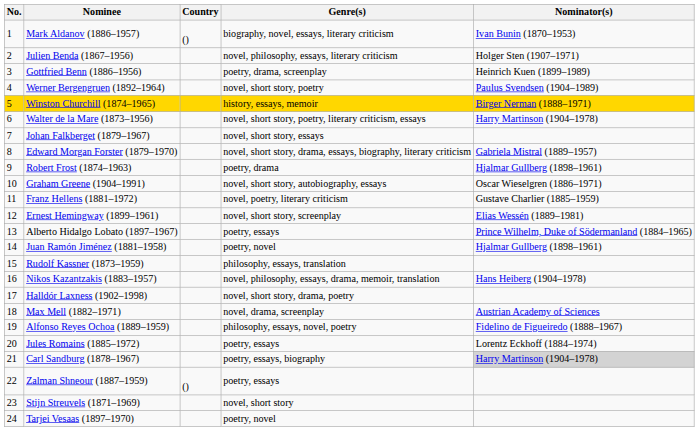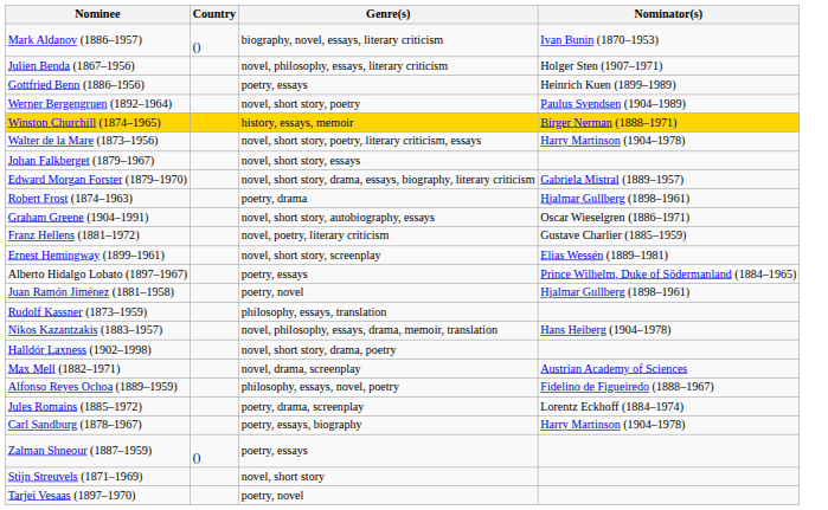 <table class="sortable wikitable mw-collapsible">
 <tr>
-<th scope=col>No.</th>
 <th scope=col>Nominee</th>
 <th scope=col>Country</th>
 <th scope=col>Genre(s)</th>
 <th scope=col>Nominator(s)</th>
 </tr>
 <tr>
-<td>1</td>
 <td><a href='#'>Mark Aldanov</a> (1886–1957)</td>
 <td><br>()<br></td>
 <td>biography, novel, essays, literary criticism</td>
 <td> <a href='#'>Ivan Bunin</a> (1870–1953)</td>
 </tr>
 <tr>
-<td>2</td>
 <td><a href='#'>Julien Benda</a> (1867–1956)</td>
 <td></td>
 <td>novel, philosophy, essays, literary criticism</td>
 <td>Holger Sten (1907–1971)</td>
 </tr>
 <tr>
-<td>3</td>
 <td><a href='#'>Gottfried Benn</a> (1886–1956)</td>
 <td></td>
-<td>poetry, drama, screenplay</td>
+<td>poetry, essays</td>
 <td>Heinrich Kuen (1899–1989)</td>
 </tr>
 <tr>
-<td>4</td>
 <td><a href='#'>Werner Bergengruen</a> (1892–1964)</td>
 <td></td>
 <td>novel, short story, poetry</td>
 <td><a href='#'>Paulus Svendsen</a> (1904–1989)</td>
 </tr>
 <tr>
-<td style="background:gold;white-space:nowrap">5</td>
 <td style="background:gold;white-space:nowrap"><a href='#'>Winston Churchill</a> (1874–1965)</td>
 <td style="background:gold;white-space:nowrap"></td>
 <td style="background:gold;white-space:nowrap">history, essays, memoir</td>
 <td style="background:gold;white-space:nowrap"><a href='#'>Birger Nerman</a> (1888–1971)</td>
 </tr>
 <tr>
-<td>6</td>
 <td><a href='#'>Walter de la Mare</a> (1873–1956)</td>
 <td></td>
 <td>novel, short story, poetry, literary criticism, essays</td>
 <td><a href='#'>Harry Martinson</a> (1904–1978)</td>
 </tr>
 <tr>
-<td>7</td>
 <td><a href='#'>Johan Falkberget</a> (1879–1967)</td>
 <td></td>
 <td>novel, short story, essays</td>
 <td></td>
 </tr>
 <tr>
-<td>8</td>
 <td><a href='#'>Edward Morgan Forster</a> (1879–1970)</td>
 <td></td>
 <td>novel, short story, drama, essays, biography, literary criticism</td>
 <td><a href='#'>Gabriela Mistral</a> (1889–1957)</td>
 </tr>
 <tr>
-<td>9</td>
 <td><a href='#'>Robert Frost</a> (1874–1963)</td>
 <td></td>
 <td>poetry, drama</td>
 <td><a href='#'>Hjalmar Gullberg</a> (1898–1961)</td>
 </tr>
 <tr>
-<td>10</td>
 <td><a href='#'>Graham Greene</a> (1904–1991)</td>
 <td></td>
 <td>novel, short story, autobiography, essays</td>
 <td>Oscar Wieselgren (1886–1971)</td>
 </tr>
 <tr>
-<td>11</td>
 <td><a href='#'>Franz Hellens</a> (1881–1972)</td>
 <td></td>
 <td>novel, poetry, literary criticism</td>
 <td>Gustave Charlier (1885–1959)</td>
 </tr>
 <tr>
-<td>12</td>
 <td><a href='#'>Ernest Hemingway</a> (1899–1961)</td>
 <td></td>
 <td>novel, short story, screenplay</td>
 <td><a href='#'>Elias Wessén</a> (1889–1981)</td>
 </tr>
 <tr>
-<td>13</td>
 <td>Alberto Hidalgo Lobato (1897–1967)</td>
 <td></td>
 <td>poetry, essays</td>
 <td><a href='#'>Prince Wilhelm, Duke of Södermanland</a> (1884–1965)</td>
 </tr>
 <tr>
-<td>14</td>
 <td><a href='#'>Juan Ramón Jiménez</a> (1881–1958)</td>
 <td></td>
 <td>poetry, novel</td>
 <td><a href='#'>Hjalmar Gullberg</a> (1898–1961)</td>
 </tr>
 <tr>
-<td>15</td>
 <td><a href='#'>Rudolf Kassner</a> (1873–1959)</td>
 <td></td>
 <td>philosophy, essays, translation</td>
 <td></td>
 </tr>
 <tr>
-<td>16</td>
 <td><a href='#'>Nikos Kazantzakis</a> (1883–1957)</td>
 <td></td>
 <td>novel, philosophy, essays, drama, memoir, translation</td>
 <td><a href='#'>Hans Heiberg</a> (1904–1978)</td>
 </tr>
 <tr>
-<td>17</td>
 <td><a href='#'>Halldór Laxness</a> (1902–1998)</td>
 <td></td>
 <td>novel, short story, drama, poetry</td>
 <td></td>
 </tr>
 <tr>
-<td>18</td>
 <td><a href='#'>Max Mell</a> (1882–1971)</td>
 <td></td>
 <td>novel, drama, screenplay</td>
 <td><a href='#'>Austrian Academy of Sciences</a></td>
 </tr>
 <tr>
-<td>19</td>
 <td><a href='#'>Alfonso Reyes Ochoa</a> (1889–1959)</td>
 <td></td>
 <td>philosophy, essays, novel, poetry</td>
 <td><a href='#'>Fidelino de Figueiredo</a> (1888–1967)</td>
 </tr>
 <tr>
-<td>20</td>
 <td><a href='#'>Jules Romains</a> (1885–1972)</td>
 <td></td>
-<td>poetry, essays</td>
+<td>poetry, drama, screenplay</td>
 <td>Lorentz Eckhoff (1884–1974)</td>
 </tr>
 <tr>
-<td>21</td>
 <td><a href='#'>Carl Sandburg</a> (1878–1967)</td>
 <td></td>
 <td>poetry, essays, biography</td>
-<td style="background: lightgrey;"><a href='#'>Harry Martinson</a> (1904–1978)</td>
+<td><a href='#'>Harry Martinson</a> (1904–1978)</td>
 </tr>
 <tr>
-<td>22</td>
 <td><a href='#'>Zalman Shneour</a> (1887–1959)</td>
 <td><br>()<br></td>
 <td>poetry, essays</td>
 <td></td>
 </tr>
 <tr>
-<td>23</td>
 <td><a href='#'>Stijn Streuvels</a> (1871–1969)</td>
 <td></td>
 <td>novel, short story</td>
 <td></td>
 </tr>
 <tr>
-<td>24</td>
 <td><a href='#'>Tarjei Vesaas</a> (1897–1970)</td>
 <td></td>
 <td>poetry, novel</td>
 <td></td>
 </tr>
 </table>
